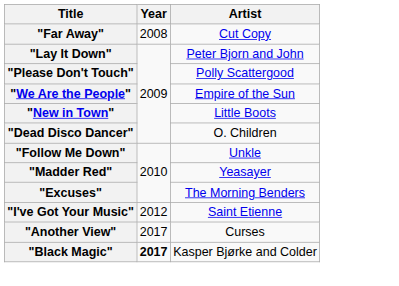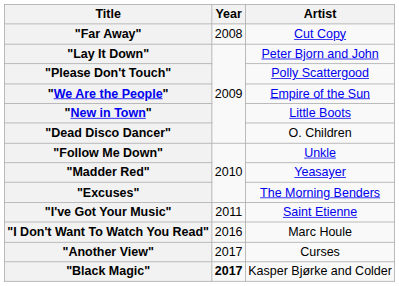 <table class="wikitable plainrowheaders" style="text-align:center;">
 <tr>
 <th scope="col">Title</th>
 <th scope="col">Year</th>
 <th scope="col">Artist</th>
 </tr>
 <tr>
 <th scope="row">"Far Away"</th>
 <td>2008</td>
 <td><a href='#'>Cut Copy</a></td>
 </tr>
 <tr>
 <th scope="row">"Lay It Down"</th>
 <td rowspan="5">2009</td>
 <td><a href='#'>Peter Bjorn and John</a></td>
 </tr>
 <tr>
 <th scope="row">"Please Don't Touch"</th>
 <td><a href='#'>Polly Scattergood</a></td>
 </tr>
 <tr>
 <th scope="row">"<a href='#'>We Are the People</a>"</th>
 <td><a href='#'>Empire of the Sun</a></td>
 </tr>
 <tr>
 <th scope="row">"<a href='#'>New in Town</a>"</th>
 <td><a href='#'>Little Boots</a></td>
 </tr>
 <tr>
 <th scope="row">"Dead Disco Dancer"</th>
 <td>O. Children</td>
 </tr>
 <tr>
 <th scope="row">"Follow Me Down"</th>
 <td rowspan="3">2010</td>
 <td><a href='#'>Unkle</a></td>
 </tr>
 <tr>
 <th scope="row">"Madder Red"</th>
 <td><a href='#'>Yeasayer</a></td>
 </tr>
 <tr>
 <th scope="row">"Excuses"</th>
 <td><a href='#'>The Morning Benders</a></td>
 </tr>
 <tr>
 <th scope="row">"I've Got Your Music"</th>
-<td>2012</td>
+<td>2011</td>
 <td><a href='#'>Saint Etienne</a></td>
+</tr>
+<tr>
+<th scope="row">"I Don't Want To Watch You Read"</th>
+<td>2016</td>
+<td>Marc Houle</td>
 </tr>
 <tr>
 <th scope="row">"Another View"</th>
 <td>2017</td>
 <td>Curses</td>
 </tr>
 <tr>
 <th scope="row">"Black Magic"</th>
 <td><strong>2017</strong></td>
 <td>Kasper Bjørke and Colder</td>
 </tr>
 </table>
